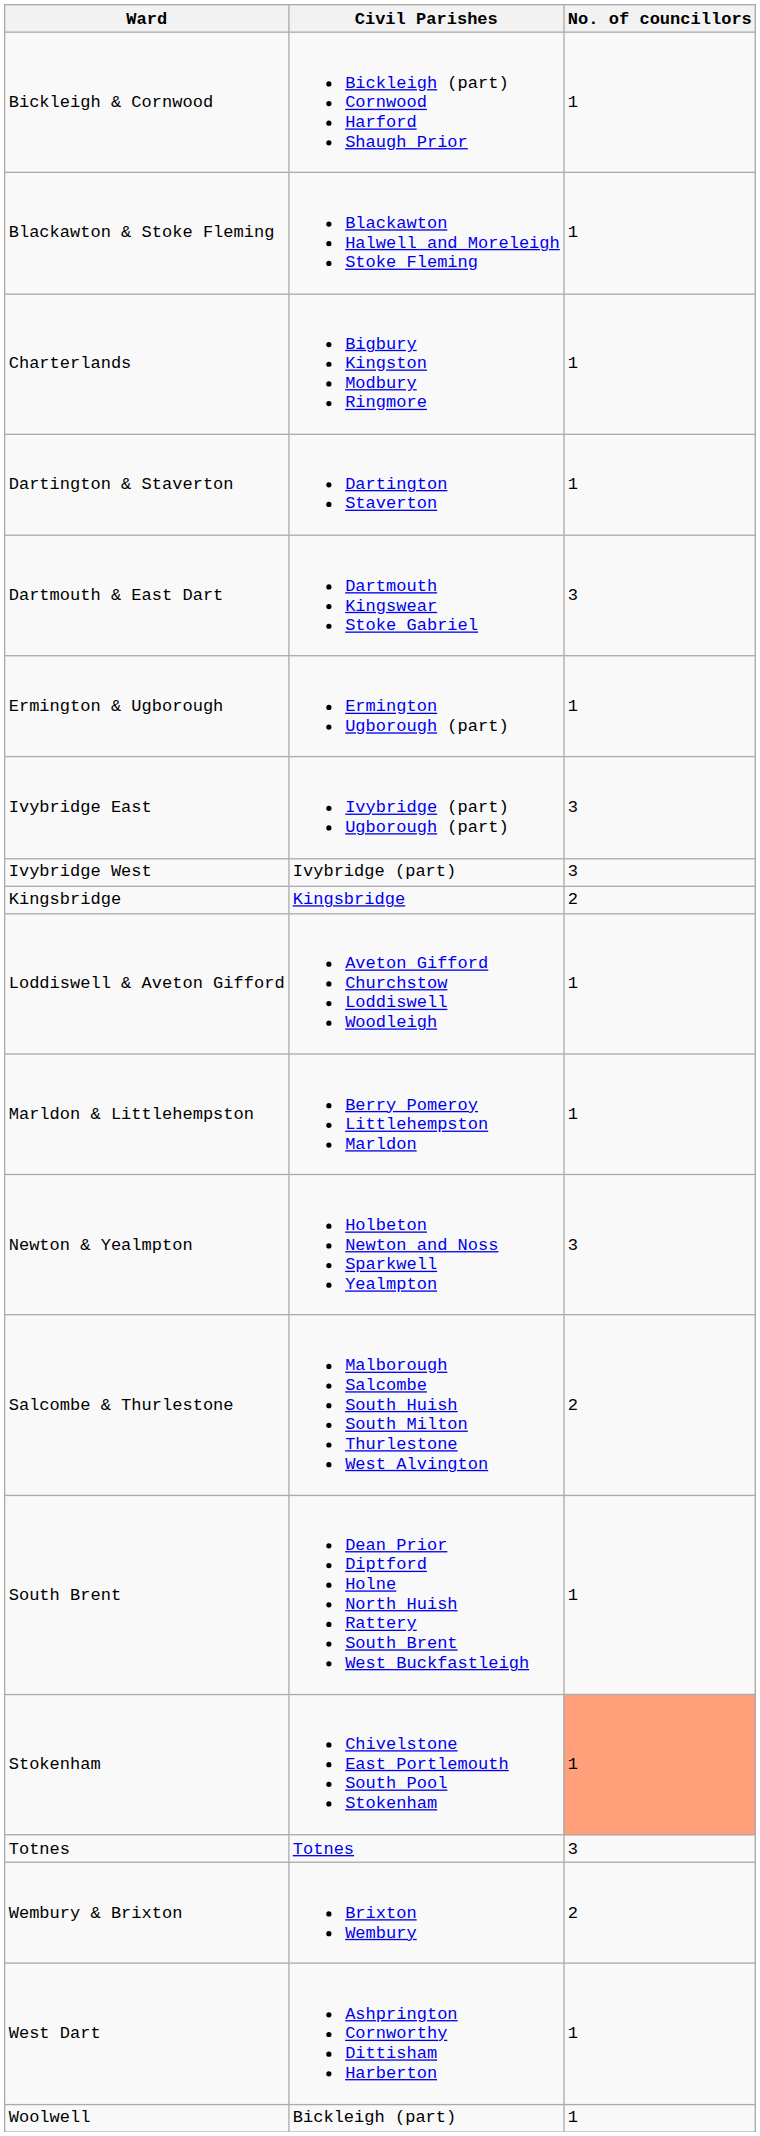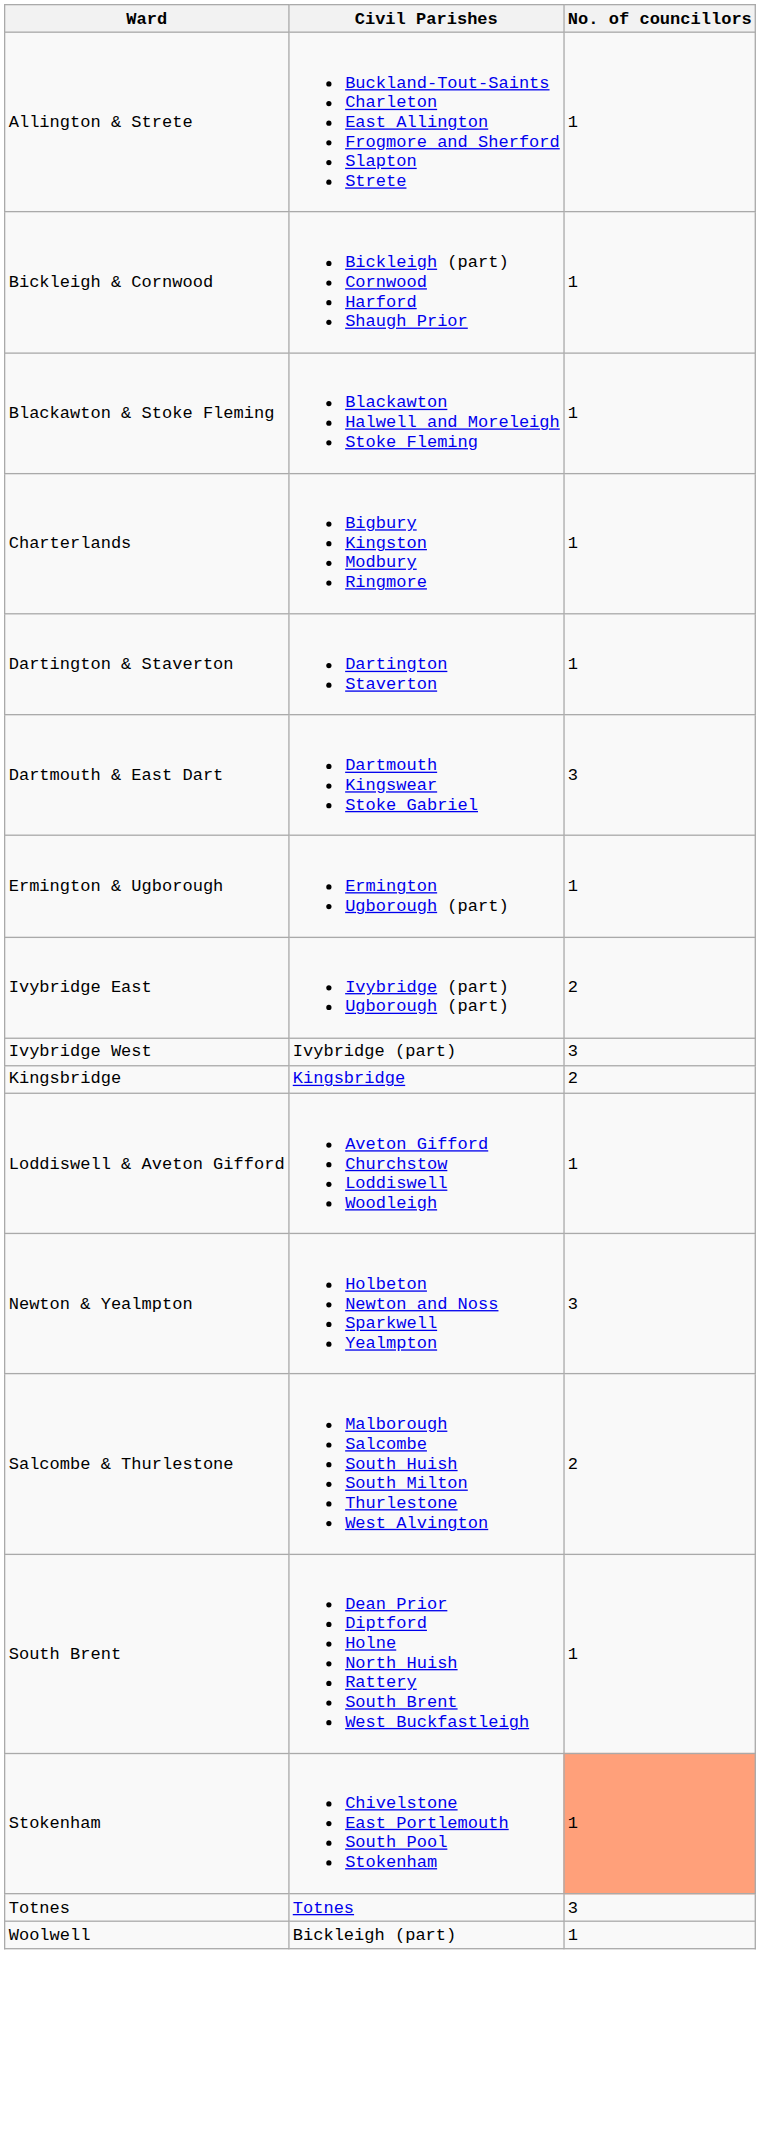 <table class="wikitable">
 <tr>
 <th>Ward</th>
 <th>Civil Parishes</th>
 <th>No. of councillors</th>
+</tr>
+<tr>
+<td>Allington & Strete</td>
+<td><br><ul><li><a href='#'>Buckland-Tout-Saints</a></li><li><a href='#'>Charleton</a></li><li><a href='#'>East Allington</a></li><li><a href='#'>Frogmore and Sherford</a></li><li><a href='#'>Slapton</a></li><li><a href='#'>Strete</a></li></ul></td>
+<td>1</td>
 </tr>
 <tr>
 <td>Bickleigh & Cornwood</td>
 <td><br><ul><li><a href='#'>Bickleigh</a> (part)</li><li><a href='#'>Cornwood</a></li><li><a href='#'>Harford</a></li><li><a href='#'>Shaugh Prior</a></li></ul></td>
 <td>1</td>
 </tr>
 <tr>
 <td>Blackawton & Stoke Fleming</td>
 <td><br><ul><li><a href='#'>Blackawton</a></li><li><a href='#'>Halwell and Moreleigh</a></li><li><a href='#'>Stoke Fleming</a></li></ul></td>
 <td>1</td>
 </tr>
 <tr>
 <td>Charterlands</td>
 <td><br><ul><li><a href='#'>Bigbury</a></li><li><a href='#'>Kingston</a></li><li><a href='#'>Modbury</a></li><li><a href='#'>Ringmore</a></li></ul></td>
 <td>1</td>
 </tr>
 <tr>
 <td>Dartington & Staverton</td>
 <td><br><ul><li><a href='#'>Dartington</a></li><li><a href='#'>Staverton</a></li></ul></td>
 <td>1</td>
 </tr>
 <tr>
 <td>Dartmouth & East Dart</td>
 <td><br><ul><li><a href='#'>Dartmouth</a></li><li><a href='#'>Kingswear</a></li><li><a href='#'>Stoke Gabriel</a></li></ul></td>
 <td>3</td>
 </tr>
 <tr>
 <td>Ermington & Ugborough</td>
 <td><br><ul><li><a href='#'>Ermington</a></li><li><a href='#'>Ugborough</a> (part)</li></ul></td>
 <td>1</td>
 </tr>
 <tr>
 <td>Ivybridge East</td>
 <td><br><ul><li><a href='#'>Ivybridge</a> (part)</li><li><a href='#'>Ugborough</a> (part)</li></ul></td>
-<td>3</td>
+<td>2</td>
 </tr>
 <tr>
 <td>Ivybridge West</td>
 <td>Ivybridge (part)</td>
 <td>3</td>
 </tr>
 <tr>
 <td>Kingsbridge</td>
 <td><a href='#'>Kingsbridge</a></td>
 <td>2</td>
 </tr>
 <tr>
 <td>Loddiswell & Aveton Gifford</td>
 <td><br><ul><li><a href='#'>Aveton Gifford</a></li><li><a href='#'>Churchstow</a></li><li><a href='#'>Loddiswell</a></li><li><a href='#'>Woodleigh</a></li></ul></td>
-<td>1</td>
-</tr>
-<tr>
-<td>Marldon & Littlehempston</td>
-<td><br><ul><li><a href='#'>Berry Pomeroy</a></li><li><a href='#'>Littlehempston</a></li><li><a href='#'>Marldon</a></li></ul></td>
 <td>1</td>
 </tr>
 <tr>
 <td>Newton & Yealmpton</td>
 <td><br><ul><li><a href='#'>Holbeton</a></li><li><a href='#'>Newton and Noss</a></li><li><a href='#'>Sparkwell</a></li><li><a href='#'>Yealmpton</a></li></ul></td>
 <td>3</td>
 </tr>
 <tr>
 <td>Salcombe & Thurlestone</td>
 <td><br><ul><li><a href='#'>Malborough</a></li><li><a href='#'>Salcombe</a></li><li><a href='#'>South Huish</a></li><li><a href='#'>South Milton</a></li><li><a href='#'>Thurlestone</a></li><li><a href='#'>West Alvington</a></li></ul></td>
 <td>2</td>
 </tr>
 <tr>
 <td>South Brent</td>
 <td><br><ul><li><a href='#'>Dean Prior</a></li><li><a href='#'>Diptford</a></li><li><a href='#'>Holne</a></li><li><a href='#'>North Huish</a></li><li><a href='#'>Rattery</a></li><li><a href='#'>South Brent</a></li><li><a href='#'>West Buckfastleigh</a></li></ul></td>
 <td>1</td>
 </tr>
 <tr>
 <td>Stokenham</td>
 <td><br><ul><li><a href='#'>Chivelstone</a></li><li><a href='#'>East Portlemouth</a></li><li><a href='#'>South Pool</a></li><li><a href='#'>Stokenham</a></li></ul></td>
 <td style="background: lightsalmon;">1</td>
 </tr>
 <tr>
 <td>Totnes</td>
 <td><a href='#'>Totnes</a></td>
 <td>3</td>
 </tr>
 <tr>
-<td>Wembury & Brixton</td>
-<td><br><ul><li><a href='#'>Brixton</a></li><li><a href='#'>Wembury</a></li></ul></td>
-<td>2</td>
-</tr>
-<tr>
-<td>West Dart</td>
-<td><br><ul><li><a href='#'>Ashprington</a></li><li><a href='#'>Cornworthy</a></li><li><a href='#'>Dittisham</a></li><li><a href='#'>Harberton</a></li></ul></td>
-<td>1</td>
-</tr>
-<tr>
 <td>Woolwell</td>
 <td>Bickleigh (part)</td>
 <td>1</td>
 </tr>
 </table>
